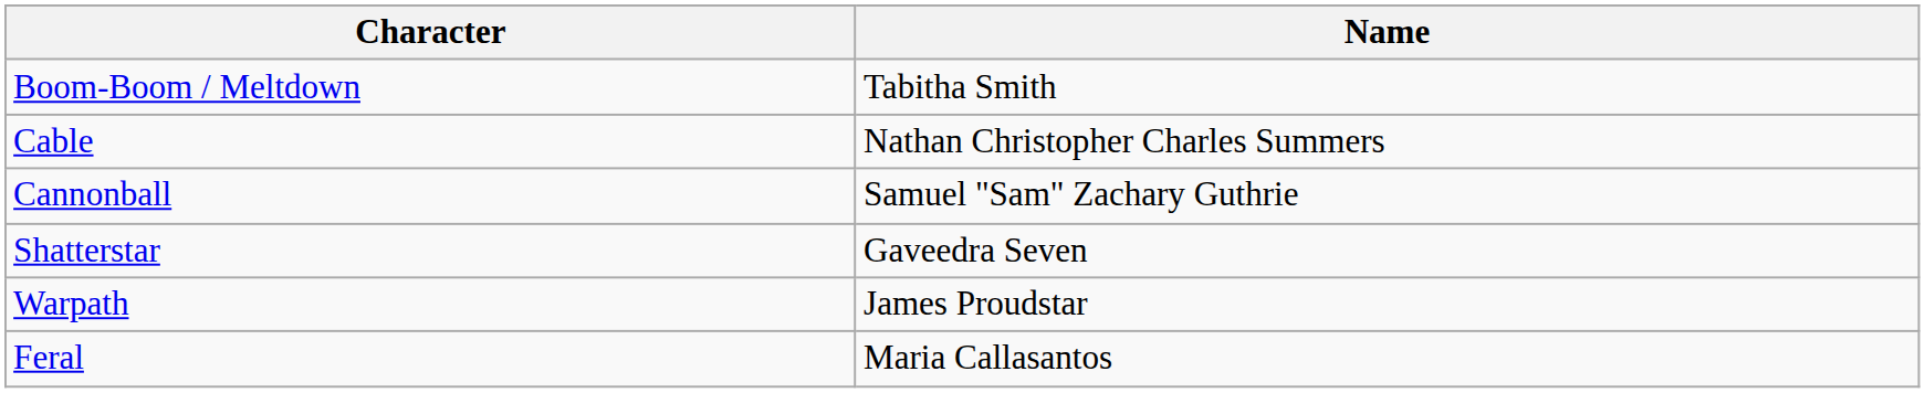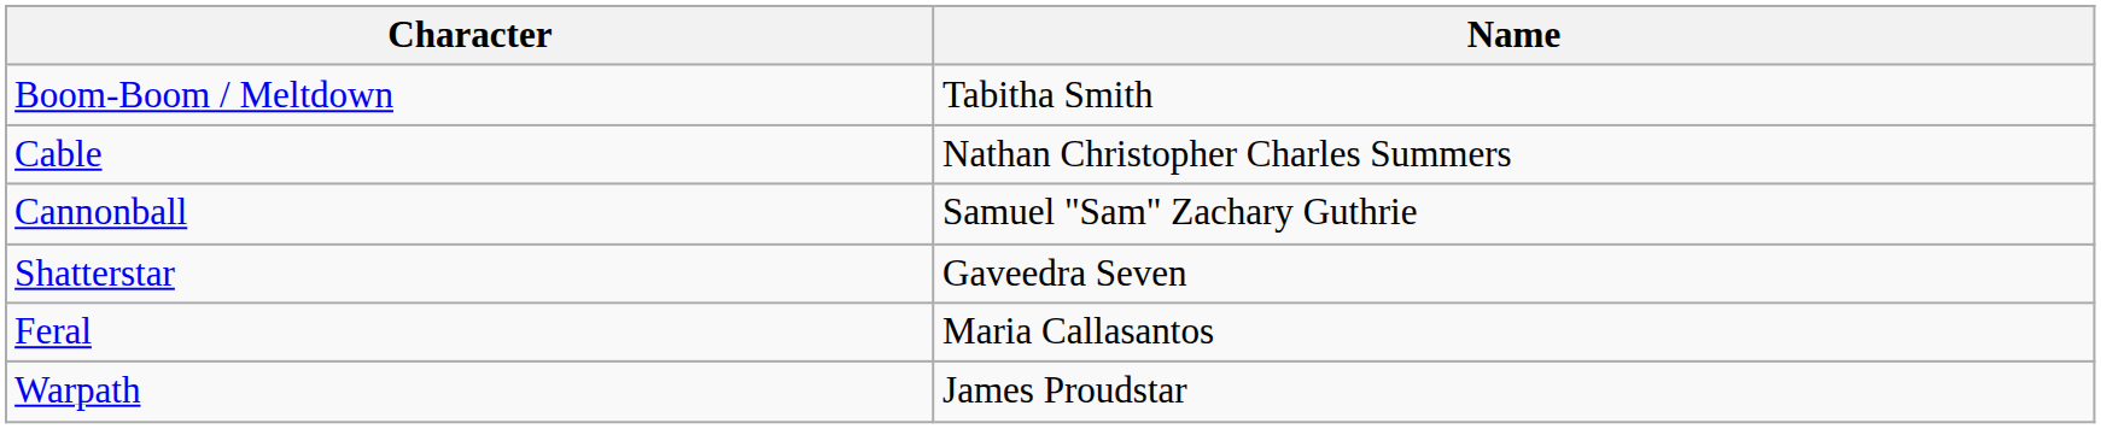 <table class="wikitable sortable" style="width:45%;">
 <tr>
 <th style="width:20%;">Character</th>
 <th style="width:25%;">Name</th>
 </tr>
 <tr>
 <td><a href='#'>Boom-Boom / Meltdown</a></td>
 <td>Tabitha Smith</td>
 </tr>
 <tr>
 <td><a href='#'>Cable</a></td>
 <td>Nathan Christopher Charles Summers</td>
 </tr>
 <tr>
 <td><a href='#'>Cannonball</a></td>
 <td>Samuel "Sam" Zachary Guthrie</td>
 </tr>
 <tr>
 <td><a href='#'>Shatterstar</a></td>
 <td>Gaveedra Seven</td>
 </tr>
 <tr>
+<td><a href='#'>Feral</a></td>
+<td>Maria Callasantos</td>
+</tr>
+<tr>
 <td><a href='#'>Warpath</a></td>
 <td>James Proudstar</td>
 </tr>
-<tr>
-<td><a href='#'>Feral</a></td>
-<td>Maria Callasantos</td>
-</tr>
 </table>
